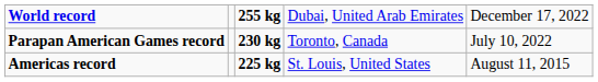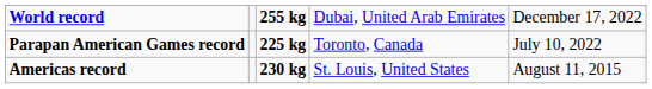 <table class="wikitable">
 <tr>
 <td><strong><a href='#'>World record</a></strong></td>
 <td></td>
 <td><strong>255 kg</strong></td>
 <td><a href='#'>Dubai</a>, <a href='#'>United Arab Emirates</a></td>
 <td>December 17, 2022</td>
 </tr>
 <tr>
 <td><strong>Parapan American Games record</strong></td>
 <td></td>
-<td><strong>230 kg</strong></td>
+<td><strong>225 kg</strong></td>
 <td><a href='#'>Toronto</a>, <a href='#'>Canada</a></td>
 <td>July 10, 2022</td>
 </tr>
 <tr>
 <td><strong>Americas record</strong></td>
 <td></td>
-<td><strong>225 kg</strong></td>
+<td><strong>230 kg</strong></td>
 <td><a href='#'>St. Louis</a>, <a href='#'>United States</a></td>
 <td>August 11, 2015</td>
 </tr>
 </table>
